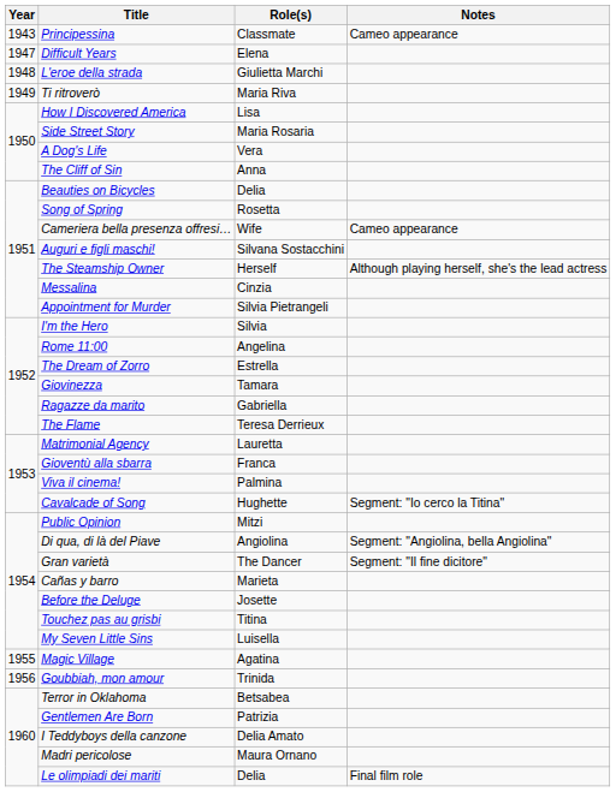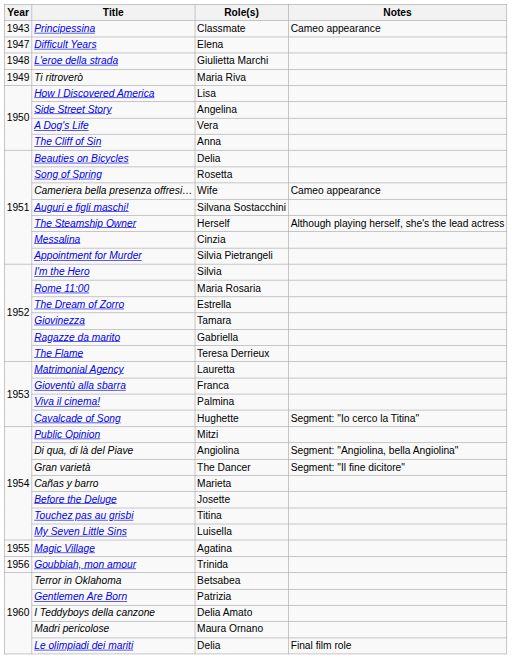 <table class="wikitable plainrowheaders sortable">
 <tr>
 <th scope="col">Year</th>
 <th scope="col">Title</th>
 <th scope="col">Role(s)</th>
 <th scope="col" class="unsortable">Notes</th>
 </tr>
 <tr>
 <td>1943</td>
 <td><em><a href='#'>Principessina</a></em></td>
 <td>Classmate</td>
 <td>Cameo appearance</td>
 </tr>
 <tr>
 <td>1947</td>
 <td><em><a href='#'>Difficult Years</a></em></td>
 <td>Elena</td>
 <td></td>
 </tr>
 <tr>
 <td>1948</td>
 <td><em><a href='#'>L'eroe della strada</a></em></td>
 <td>Giulietta Marchi</td>
 <td></td>
 </tr>
 <tr>
 <td>1949</td>
 <td><em>Ti ritroverò</em></td>
 <td>Maria Riva</td>
 <td></td>
 </tr>
 <tr>
 <td rowspan="4">1950</td>
 <td><em><a href='#'>How I Discovered America</a></em></td>
 <td>Lisa</td>
 <td></td>
 </tr>
 <tr>
 <td><em><a href='#'>Side Street Story</a></em></td>
-<td>Maria Rosaria</td>
+<td>Angelina</td>
 <td></td>
 </tr>
 <tr>
 <td><em><a href='#'>A Dog's Life</a></em></td>
 <td>Vera</td>
 <td></td>
 </tr>
 <tr>
 <td><em><a href='#'>The Cliff of Sin</a></em></td>
 <td>Anna</td>
 <td></td>
 </tr>
 <tr>
 <td rowspan="7">1951</td>
 <td><em><a href='#'>Beauties on Bicycles</a></em></td>
 <td>Delia</td>
 <td></td>
 </tr>
 <tr>
 <td><em><a href='#'>Song of Spring</a></em></td>
 <td>Rosetta</td>
 <td></td>
 </tr>
 <tr>
 <td><em>Cameriera bella presenza offresi…</em></td>
 <td>Wife</td>
 <td>Cameo appearance</td>
 </tr>
 <tr>
 <td><em><a href='#'>Auguri e figli maschi!</a></em></td>
 <td>Silvana Sostacchini</td>
 <td></td>
 </tr>
 <tr>
 <td><em><a href='#'>The Steamship Owner</a></em></td>
 <td>Herself</td>
 <td>Although playing herself, she's the lead actress</td>
 </tr>
 <tr>
 <td><em><a href='#'>Messalina</a></em></td>
 <td>Cinzia</td>
 <td></td>
 </tr>
 <tr>
 <td><em><a href='#'>Appointment for Murder</a></em></td>
 <td>Silvia Pietrangeli</td>
 <td></td>
 </tr>
 <tr>
 <td rowspan="6">1952</td>
 <td><em><a href='#'>I'm the Hero</a></em></td>
 <td>Silvia</td>
 <td></td>
 </tr>
 <tr>
 <td><em><a href='#'>Rome 11:00</a></em></td>
-<td>Angelina</td>
+<td>Maria Rosaria</td>
 <td></td>
 </tr>
 <tr>
 <td><em><a href='#'>The Dream of Zorro</a></em></td>
 <td>Estrella</td>
 <td></td>
 </tr>
 <tr>
 <td><em><a href='#'>Giovinezza</a></em></td>
 <td>Tamara</td>
 <td></td>
 </tr>
 <tr>
 <td><em><a href='#'>Ragazze da marito</a></em></td>
 <td>Gabriella</td>
 <td></td>
 </tr>
 <tr>
 <td><em><a href='#'>The Flame</a></em></td>
 <td>Teresa Derrieux</td>
 <td></td>
 </tr>
 <tr>
 <td rowspan="4">1953</td>
 <td><em><a href='#'>Matrimonial Agency</a></em></td>
 <td>Lauretta</td>
 <td></td>
 </tr>
 <tr>
 <td><em><a href='#'>Gioventù alla sbarra</a></em></td>
 <td>Franca</td>
 <td></td>
 </tr>
 <tr>
 <td><em><a href='#'>Viva il cinema!</a></em></td>
 <td>Palmina</td>
 <td></td>
 </tr>
 <tr>
 <td><em><a href='#'>Cavalcade of Song</a></em></td>
 <td>Hughette</td>
 <td>Segment: "Io cerco la Titina"</td>
 </tr>
 <tr>
 <td rowspan="7">1954</td>
 <td><em><a href='#'>Public Opinion</a></em></td>
 <td>Mitzi</td>
 <td></td>
 </tr>
 <tr>
 <td><em>Di qua, di là del Piave</em></td>
 <td>Angiolina</td>
 <td>Segment: "Angiolina, bella Angiolina"</td>
 </tr>
 <tr>
 <td><em>Gran varietà</em></td>
 <td>The Dancer</td>
 <td>Segment: "Il fine dicitore"</td>
 </tr>
 <tr>
 <td><em>Cañas y barro</em></td>
 <td>Marieta</td>
 <td></td>
 </tr>
 <tr>
 <td><em><a href='#'>Before the Deluge</a></em></td>
 <td>Josette</td>
 <td></td>
 </tr>
 <tr>
 <td><em><a href='#'>Touchez pas au grisbi</a></em></td>
 <td>Titina</td>
 <td></td>
 </tr>
 <tr>
 <td><em><a href='#'>My Seven Little Sins</a></em></td>
 <td>Luisella</td>
 <td></td>
 </tr>
 <tr>
 <td>1955</td>
 <td><em><a href='#'>Magic Village</a></em></td>
 <td>Agatina</td>
 <td></td>
 </tr>
 <tr>
 <td>1956</td>
 <td><em><a href='#'>Goubbiah, mon amour</a></em></td>
 <td>Trinida</td>
 <td></td>
 </tr>
 <tr>
 <td rowspan="5">1960</td>
 <td><em>Terror in Oklahoma</em></td>
 <td>Betsabea</td>
 <td></td>
 </tr>
 <tr>
 <td><em><a href='#'>Gentlemen Are Born</a></em></td>
 <td>Patrizia</td>
 <td></td>
 </tr>
 <tr>
 <td><em>I Teddyboys della canzone</em></td>
 <td>Delia Amato</td>
 <td></td>
 </tr>
 <tr>
 <td><em>Madri pericolose</em></td>
 <td>Maura Ornano</td>
 <td></td>
 </tr>
 <tr>
 <td><em><a href='#'>Le olimpiadi dei mariti</a></em></td>
 <td>Delia</td>
 <td>Final film role</td>
 </tr>
 </table>
